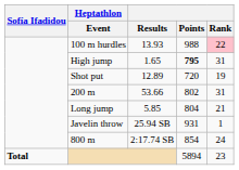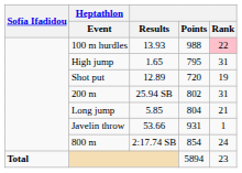 <table class=wikitable style="font-size:90%;">
 <tr>
 <th rowspan="2"><a href='#'>Sofía Ifadidou</a></th>
 <th><a href='#'>Heptathlon</a></th>
 <th colspan="3"></th>
 </tr>
 <tr>
 <th>Event</th>
 <th>Results</th>
 <th>Points</th>
 <th>Rank</th>
 </tr>
 <tr style="border-top: single;">
 <td rowspan="7"></td>
 <td>100 m hurdles</td>
 <td align=center>13.93</td>
 <td align=center>988</td>
 <td align=center style="background: pink;">22</td>
 </tr>
 <tr>
 <td>High jump</td>
 <td align=center>1.65</td>
-<td align=center><strong>795</strong></td>
+<td align=center>795</td>
 <td align=center>31</td>
 </tr>
 <tr>
 <td>Shot put</td>
 <td align=center>12.89</td>
 <td align=center>720</td>
 <td align=center>19</td>
 </tr>
 <tr>
 <td>200 m</td>
-<td align=center>53.66</td>
+<td align=center>25.94 SB</td>
 <td align=center>802</td>
 <td align=center>31</td>
 </tr>
 <tr>
 <td>Long jump</td>
 <td align=center>5.85</td>
 <td align=center>804</td>
 <td align=center>21</td>
 </tr>
 <tr>
 <td>Javelin throw</td>
-<td align=center>25.94 SB</td>
+<td align=center>53.66</td>
 <td align=center>931</td>
 <td align=center>1</td>
 </tr>
 <tr>
 <td>800 m</td>
 <td align=center>2:17.74 SB</td>
 <td align=center>854</td>
 <td align=center>24</td>
 </tr>
 <tr style="border-top: single;">
 <td><strong>Total</strong></td>
 <td colspan="2" style="background:wheat;"></td>
 <td align=center>5894</td>
 <td align=center>23</td>
 </tr>
 </table>
